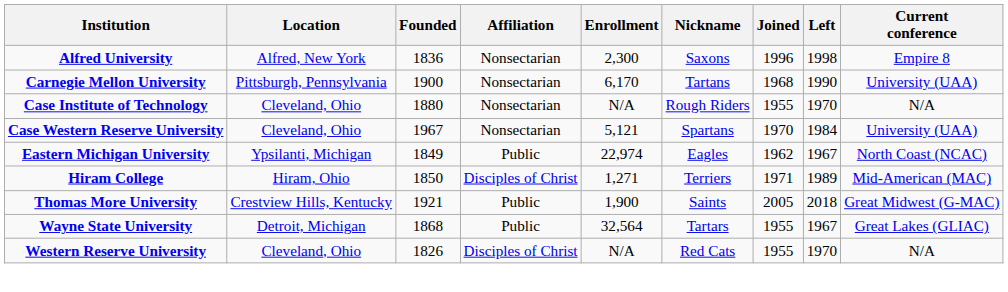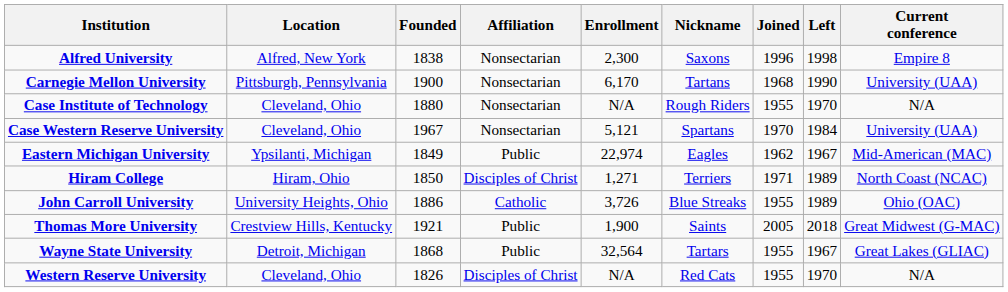 <table class="wikitable sortable" style="text-align: center;">
 <tr>
 <th>Institution</th>
 <th>Location</th>
 <th>Founded</th>
 <th>Affiliation</th>
 <th>Enrollment</th>
 <th>Nickname</th>
 <th>Joined</th>
 <th>Left</th>
 <th>Current<br>conference</th>
 </tr>
 <tr>
 <td><strong><a href='#'>Alfred University</a></strong></td>
 <td><a href='#'>Alfred, New York</a></td>
-<td>1836</td>
+<td>1838</td>
 <td>Nonsectarian</td>
 <td>2,300</td>
 <td><a href='#'>Saxons</a></td>
 <td>1996</td>
 <td>1998</td>
 <td><a href='#'>Empire 8</a></td>
 </tr>
 <tr>
 <td><strong><a href='#'>Carnegie Mellon University</a></strong></td>
 <td><a href='#'>Pittsburgh, Pennsylvania</a></td>
 <td>1900</td>
 <td>Nonsectarian</td>
 <td>6,170</td>
 <td><a href='#'>Tartans</a></td>
 <td>1968</td>
 <td>1990</td>
 <td><a href='#'>University (UAA)</a></td>
 </tr>
 <tr>
 <td><strong><a href='#'>Case Institute of Technology</a></strong></td>
 <td><a href='#'>Cleveland, Ohio</a></td>
 <td>1880</td>
 <td>Nonsectarian</td>
 <td>N/A</td>
 <td><a href='#'>Rough Riders</a></td>
 <td>1955</td>
 <td>1970</td>
 <td>N/A</td>
 </tr>
 <tr>
 <td><strong><a href='#'>Case Western Reserve University</a></strong></td>
 <td><a href='#'>Cleveland, Ohio</a></td>
 <td>1967</td>
 <td>Nonsectarian</td>
 <td>5,121</td>
 <td><a href='#'>Spartans</a></td>
 <td>1970</td>
 <td>1984</td>
 <td><a href='#'>University (UAA)</a></td>
 </tr>
 <tr>
 <td><strong><a href='#'>Eastern Michigan University</a></strong></td>
 <td><a href='#'>Ypsilanti, Michigan</a></td>
 <td>1849</td>
 <td>Public</td>
 <td>22,974</td>
 <td><a href='#'>Eagles</a></td>
 <td>1962</td>
 <td>1967</td>
-<td><a href='#'>North Coast (NCAC)</a><br></td>
+<td><a href='#'>Mid-American (MAC)</a></td>
 </tr>
 <tr>
 <td><strong><a href='#'>Hiram College</a></strong></td>
 <td><a href='#'>Hiram, Ohio</a></td>
 <td>1850</td>
 <td><a href='#'>Disciples of Christ</a></td>
 <td>1,271</td>
 <td><a href='#'>Terriers</a></td>
 <td>1971</td>
 <td>1989</td>
-<td><a href='#'>Mid-American (MAC)</a></td>
+<td><a href='#'>North Coast (NCAC)</a><br></td>
+</tr>
+<tr>
+<td><strong><a href='#'>John Carroll University</a></strong></td>
+<td><a href='#'>University Heights, Ohio</a></td>
+<td>1886</td>
+<td><a href='#'>Catholic</a><br></td>
+<td>3,726</td>
+<td><a href='#'>Blue Streaks</a></td>
+<td>1955</td>
+<td>1989</td>
+<td><a href='#'>Ohio (OAC)</a><br></td>
 </tr>
 <tr>
 <td><strong><a href='#'>Thomas More University</a></strong></td>
 <td><a href='#'>Crestview Hills, Kentucky</a></td>
 <td>1921</td>
 <td>Public</td>
 <td>1,900</td>
 <td><a href='#'>Saints</a></td>
 <td>2005</td>
 <td>2018</td>
 <td><a href='#'>Great Midwest (G-MAC)</a></td>
 </tr>
 <tr>
 <td><strong><a href='#'>Wayne State University</a></strong></td>
 <td><a href='#'>Detroit, Michigan</a></td>
 <td>1868</td>
 <td>Public</td>
 <td>32,564</td>
 <td><a href='#'>Tartars</a></td>
 <td>1955</td>
 <td>1967</td>
 <td><a href='#'>Great Lakes (GLIAC)</a></td>
 </tr>
 <tr>
 <td><strong><a href='#'>Western Reserve University</a></strong></td>
 <td><a href='#'>Cleveland, Ohio</a></td>
 <td>1826</td>
 <td><a href='#'>Disciples of Christ</a></td>
 <td>N/A</td>
 <td><a href='#'>Red Cats</a></td>
 <td>1955</td>
 <td>1970</td>
 <td>N/A</td>
 </tr>
 </table>
